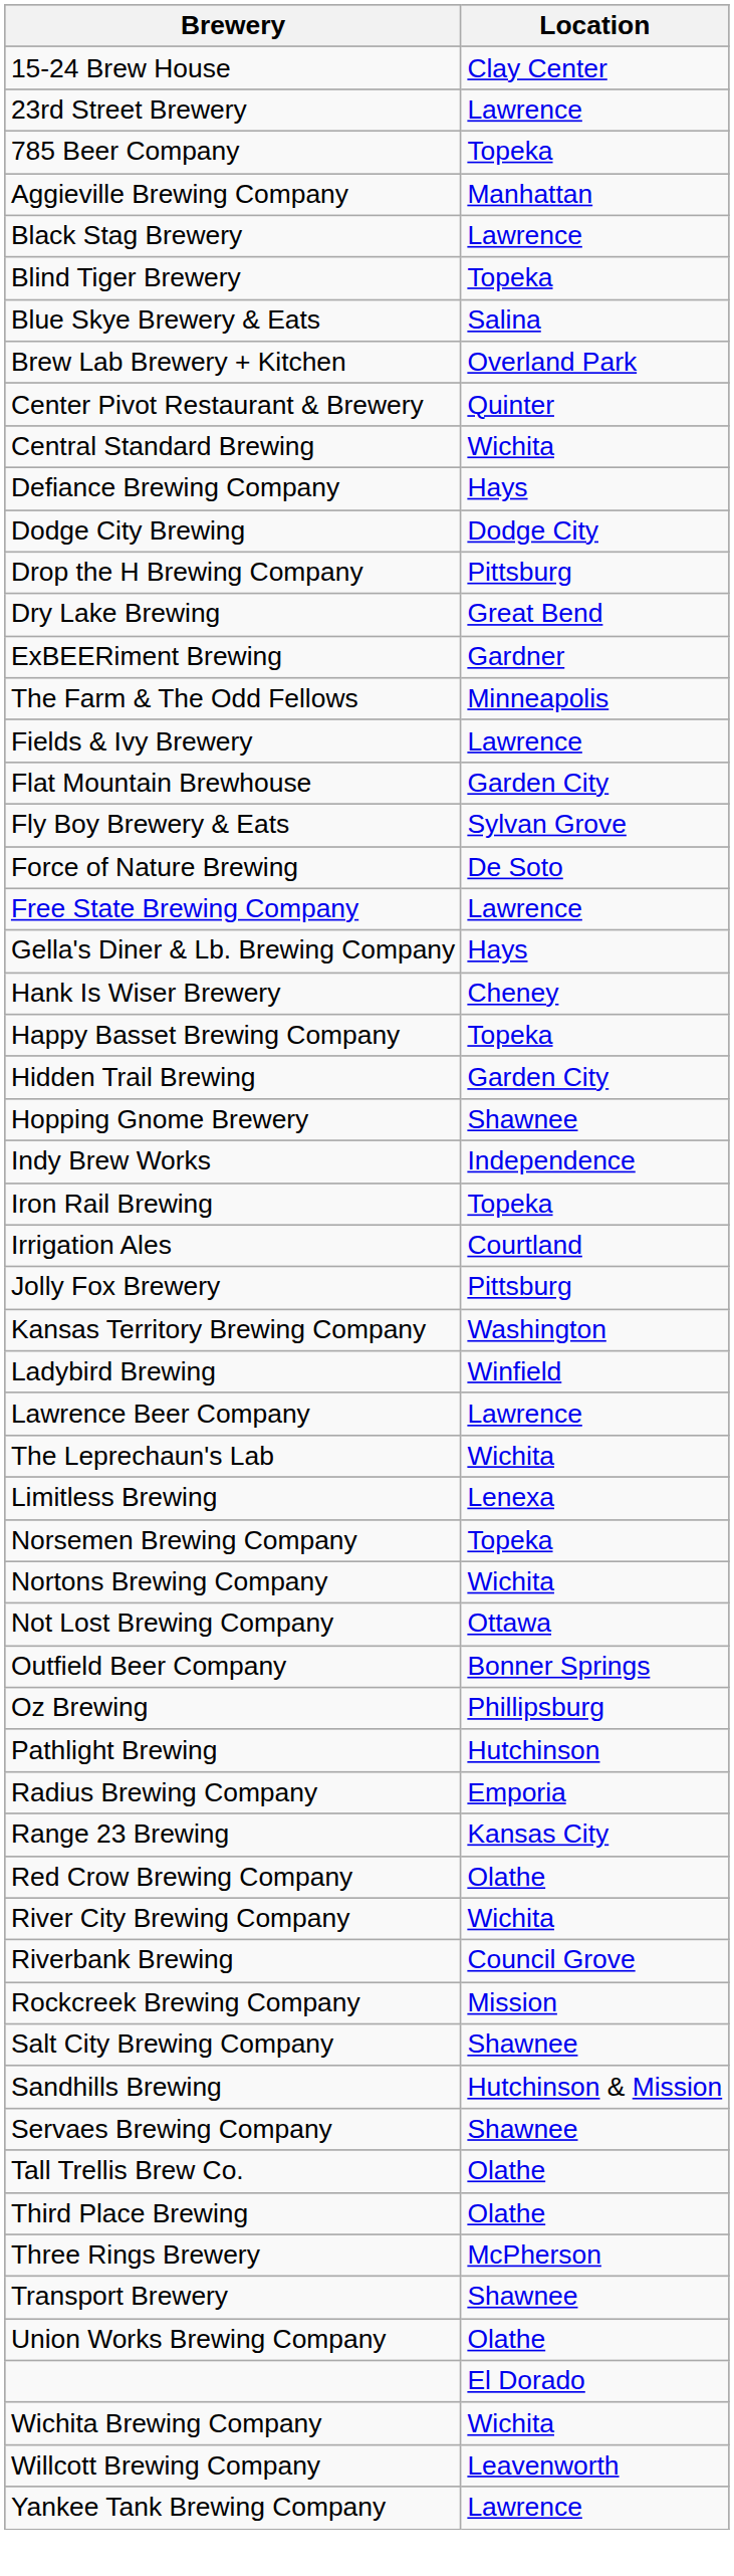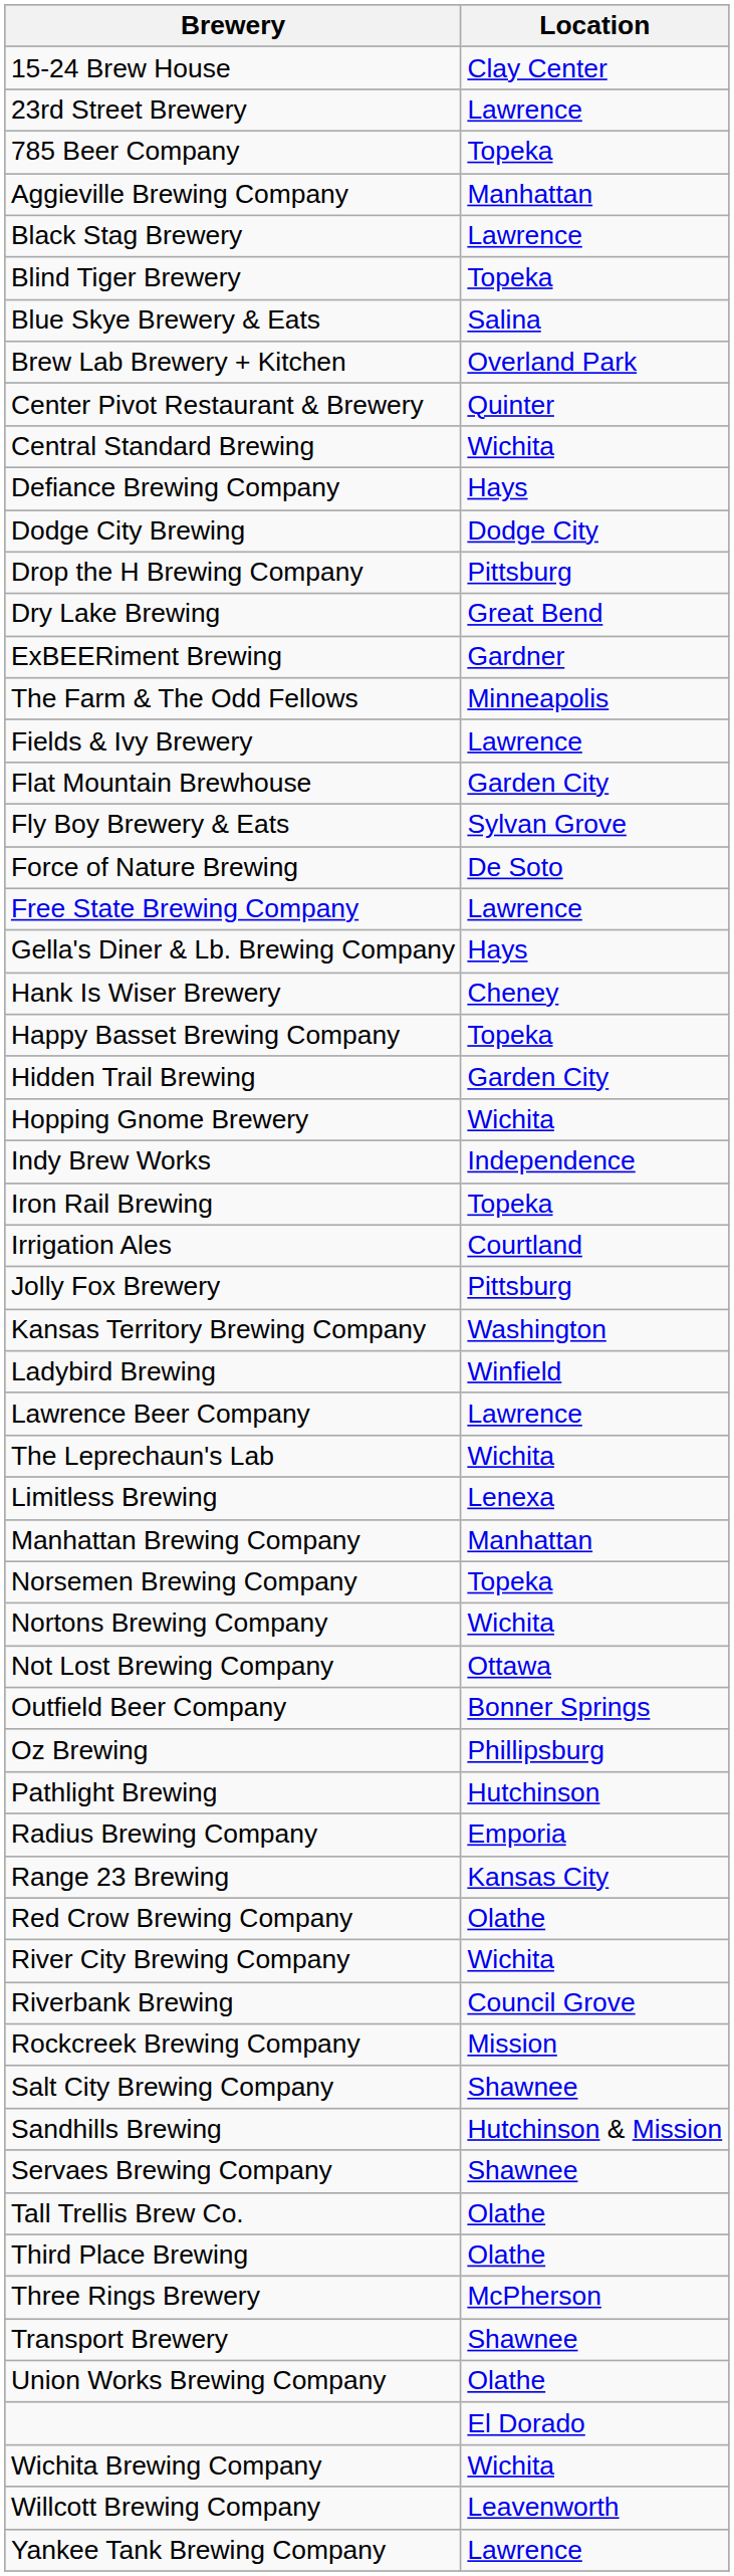 <table class="wikitable sortable" border="1">
 <tr>
 <th scope="col">Brewery</th>
 <th scope="col">Location</th>
 </tr>
 <tr>
 <td>15-24 Brew House</td>
 <td><a href='#'>Clay Center</a></td>
 </tr>
 <tr>
 <td>23rd Street Brewery</td>
 <td><a href='#'>Lawrence</a></td>
 </tr>
 <tr>
 <td>785 Beer Company</td>
 <td><a href='#'>Topeka</a></td>
 </tr>
 <tr>
 <td>Aggieville Brewing Company</td>
 <td><a href='#'>Manhattan</a></td>
 </tr>
 <tr>
 <td>Black Stag Brewery</td>
 <td><a href='#'>Lawrence</a></td>
 </tr>
 <tr>
 <td>Blind Tiger Brewery</td>
 <td><a href='#'>Topeka</a></td>
 </tr>
 <tr>
 <td>Blue Skye Brewery & Eats</td>
 <td><a href='#'>Salina</a></td>
 </tr>
 <tr>
 <td>Brew Lab Brewery + Kitchen</td>
 <td><a href='#'>Overland Park</a></td>
 </tr>
 <tr>
 <td>Center Pivot Restaurant & Brewery</td>
 <td><a href='#'>Quinter</a></td>
 </tr>
 <tr>
 <td>Central Standard Brewing</td>
 <td><a href='#'>Wichita</a></td>
 </tr>
 <tr>
 <td>Defiance Brewing Company</td>
 <td><a href='#'>Hays</a></td>
 </tr>
 <tr>
 <td>Dodge City Brewing</td>
 <td><a href='#'>Dodge City</a></td>
 </tr>
 <tr>
 <td>Drop the H Brewing Company</td>
 <td><a href='#'>Pittsburg</a></td>
 </tr>
 <tr>
 <td>Dry Lake Brewing</td>
 <td><a href='#'>Great Bend</a></td>
 </tr>
 <tr>
 <td>ExBEERiment Brewing</td>
 <td><a href='#'>Gardner</a></td>
 </tr>
 <tr>
 <td>The Farm & The Odd Fellows</td>
 <td><a href='#'>Minneapolis</a></td>
 </tr>
 <tr>
 <td>Fields & Ivy Brewery</td>
 <td><a href='#'>Lawrence</a></td>
 </tr>
 <tr>
 <td>Flat Mountain Brewhouse</td>
 <td><a href='#'>Garden City</a></td>
 </tr>
 <tr>
 <td>Fly Boy Brewery & Eats</td>
 <td><a href='#'>Sylvan Grove</a></td>
 </tr>
 <tr>
 <td>Force of Nature Brewing</td>
 <td><a href='#'>De Soto</a></td>
 </tr>
 <tr>
 <td><a href='#'>Free State Brewing Company</a></td>
 <td><a href='#'>Lawrence</a></td>
 </tr>
 <tr>
 <td>Gella's Diner & Lb. Brewing Company</td>
 <td><a href='#'>Hays</a></td>
 </tr>
 <tr>
 <td>Hank Is Wiser Brewery</td>
 <td><a href='#'>Cheney</a></td>
 </tr>
 <tr>
 <td>Happy Basset Brewing Company</td>
 <td><a href='#'>Topeka</a></td>
 </tr>
 <tr>
 <td>Hidden Trail Brewing</td>
 <td><a href='#'>Garden City</a></td>
 </tr>
 <tr>
 <td>Hopping Gnome Brewery</td>
-<td><a href='#'>Shawnee</a></td>
+<td><a href='#'>Wichita</a></td>
 </tr>
 <tr>
 <td>Indy Brew Works</td>
 <td><a href='#'>Independence</a></td>
 </tr>
 <tr>
 <td>Iron Rail Brewing</td>
 <td><a href='#'>Topeka</a></td>
 </tr>
 <tr>
 <td>Irrigation Ales</td>
 <td><a href='#'>Courtland</a></td>
 </tr>
 <tr>
 <td>Jolly Fox Brewery</td>
 <td><a href='#'>Pittsburg</a></td>
 </tr>
 <tr>
 <td>Kansas Territory Brewing Company</td>
 <td><a href='#'>Washington</a></td>
 </tr>
 <tr>
 <td>Ladybird Brewing</td>
 <td><a href='#'>Winfield</a></td>
 </tr>
 <tr>
 <td>Lawrence Beer Company</td>
 <td><a href='#'>Lawrence</a></td>
 </tr>
 <tr>
 <td>The Leprechaun's Lab</td>
 <td><a href='#'>Wichita</a></td>
 </tr>
 <tr>
 <td>Limitless Brewing</td>
 <td><a href='#'>Lenexa</a></td>
+</tr>
+<tr>
+<td>Manhattan Brewing Company</td>
+<td><a href='#'>Manhattan</a></td>
 </tr>
 <tr>
 <td>Norsemen Brewing Company</td>
 <td><a href='#'>Topeka</a></td>
 </tr>
 <tr>
 <td>Nortons Brewing Company</td>
 <td><a href='#'>Wichita</a></td>
 </tr>
 <tr>
 <td>Not Lost Brewing Company</td>
 <td><a href='#'>Ottawa</a></td>
 </tr>
 <tr>
 <td>Outfield Beer Company</td>
 <td><a href='#'>Bonner Springs</a></td>
 </tr>
 <tr>
 <td>Oz Brewing</td>
 <td><a href='#'>Phillipsburg</a></td>
 </tr>
 <tr>
 <td>Pathlight Brewing</td>
 <td><a href='#'>Hutchinson</a></td>
 </tr>
 <tr>
 <td>Radius Brewing Company</td>
 <td><a href='#'>Emporia</a></td>
 </tr>
 <tr>
 <td>Range 23 Brewing</td>
 <td><a href='#'>Kansas City</a></td>
 </tr>
 <tr>
 <td>Red Crow Brewing Company</td>
 <td><a href='#'>Olathe</a></td>
 </tr>
 <tr>
 <td>River City Brewing Company</td>
 <td><a href='#'>Wichita</a></td>
 </tr>
 <tr>
 <td>Riverbank Brewing</td>
 <td><a href='#'>Council Grove</a></td>
 </tr>
 <tr>
 <td>Rockcreek Brewing Company</td>
 <td><a href='#'>Mission</a></td>
 </tr>
 <tr>
 <td>Salt City Brewing Company</td>
 <td><a href='#'>Shawnee</a></td>
 </tr>
 <tr>
 <td>Sandhills Brewing</td>
 <td><a href='#'>Hutchinson</a> & <a href='#'>Mission</a></td>
 </tr>
 <tr>
 <td>Servaes Brewing Company</td>
 <td><a href='#'>Shawnee</a></td>
 </tr>
 <tr>
 <td>Tall Trellis Brew Co.</td>
 <td><a href='#'>Olathe</a></td>
 </tr>
 <tr>
 <td>Third Place Brewing</td>
 <td><a href='#'>Olathe</a></td>
 </tr>
 <tr>
 <td>Three Rings Brewery</td>
 <td><a href='#'>McPherson</a></td>
 </tr>
 <tr>
 <td>Transport Brewery</td>
 <td><a href='#'>Shawnee</a></td>
 </tr>
 <tr>
 <td>Union Works Brewing Company</td>
 <td><a href='#'>Olathe</a></td>
 </tr>
 <tr>
 <td></td>
 <td><a href='#'>El Dorado</a></td>
 </tr>
 <tr>
 <td>Wichita Brewing Company</td>
 <td><a href='#'>Wichita</a></td>
 </tr>
 <tr>
 <td>Willcott Brewing Company</td>
 <td><a href='#'>Leavenworth</a></td>
 </tr>
 <tr>
 <td>Yankee Tank Brewing Company</td>
 <td><a href='#'>Lawrence</a></td>
 </tr>
 </table>
